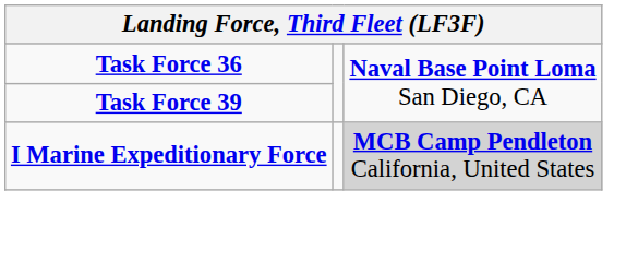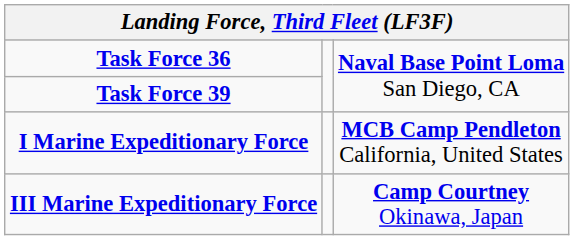 <table class="wikitable" style="text-align:center;">
 <tr>
 <th colspan="3"><em>Landing Force, <a href='#'>Third Fleet</a> (LF3F)</em></th>
 </tr>
 <tr>
 <td><strong><a href='#'>Task Force 36</a></strong></td>
 <td rowspan="2"></td>
 <td rowspan="2"><strong><a href='#'>Naval Base Point Loma</a></strong><br>San Diego, CA</td>
 </tr>
 <tr>
 <td><strong><a href='#'>Task Force 39</a></strong></td>
 </tr>
 <tr>
 <td><strong><a href='#'>I Marine Expeditionary Force</a></strong></td>
 <td></td>
-<td style="background: lightgrey;"><strong><a href='#'>MCB Camp Pendleton</a><br></strong>California, United States</td>
+<td><strong><a href='#'>MCB Camp Pendleton</a><br></strong>California, United States</td>
+</tr>
+<tr>
+<td><strong><a href='#'>III Marine Expeditionary Force</a></strong></td>
+<td></td>
+<td><strong><a href='#'>Camp Courtney</a></strong><br> <a href='#'>Okinawa, Japan</a></td>
 </tr>
 </table>
